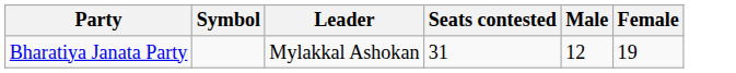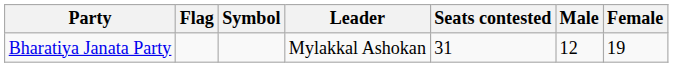 <table class="wikitable collapsible">
 <tr>
 <th>Party</th>
+<th>Flag</th>
 <th>Symbol</th>
 <th>Leader</th>
 <th>Seats contested</th>
 <th>Male</th>
 <th>Female</th>
 </tr>
 <tr>
 <td><a href='#'>Bharatiya Janata Party</a></td>
 <td></td>
+<td></td>
 <td>Mylakkal Ashokan</td>
 <td>31</td>
 <td>12</td>
 <td>19</td>
 </tr>
 </table>
